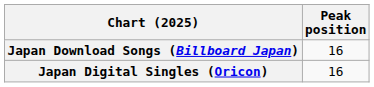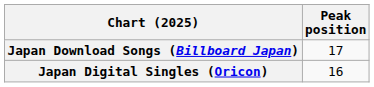 <table class="wikitable sortable plainrowheaders" style="text-align:center">
 <tr>
 <th scope="col">Chart (2025)</th>
 <th scope="col">Peak<br>position</th>
 </tr>
 <tr>
 <th scope="row">Japan Download Songs (<em><a href='#'>Billboard Japan</a></em>)</th>
-<td>16</td>
+<td>17</td>
 </tr>
 <tr>
 <th scope="row">Japan Digital Singles (<a href='#'>Oricon</a>)</th>
 <td>16</td>
 </tr>
 </table>
